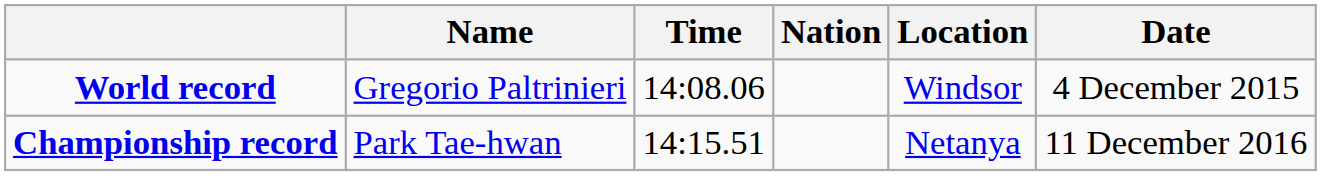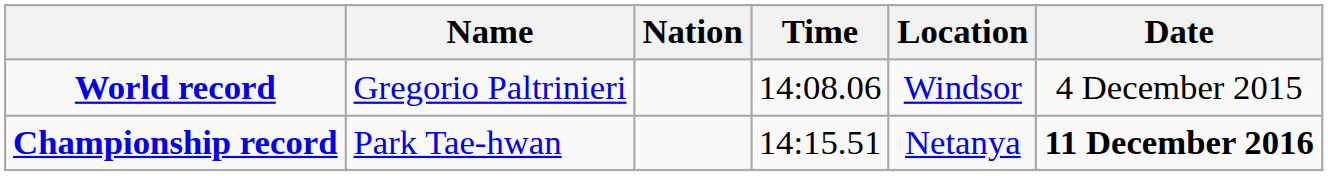 <table class=wikitable style=text-align:center>
 <tr>
 <th></th>
 <th>Name</th>
+<th>Nation</th>
 <th>Time</th>
-<th>Nation</th>
 <th>Location</th>
 <th>Date</th>
 </tr>
 <tr>
 <td><strong><a href='#'>World record</a></strong></td>
 <td align=left><a href='#'>Gregorio Paltrinieri</a></td>
+<td align=left></td>
 <td align=left>14:08.06</td>
-<td align=left></td>
 <td><a href='#'>Windsor</a></td>
 <td>4 December 2015</td>
 </tr>
 <tr>
 <td><strong><a href='#'>Championship record</a></strong></td>
 <td align=left><a href='#'>Park Tae-hwan</a></td>
+<td align=left></td>
 <td align=left>14:15.51</td>
-<td align=left></td>
 <td><a href='#'>Netanya</a></td>
-<td>11 December 2016</td>
+<td><strong>11 December 2016</strong></td>
 </tr>
 </table>
